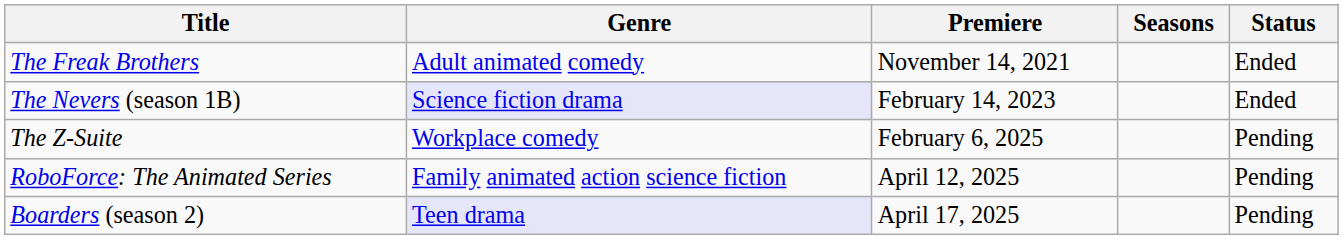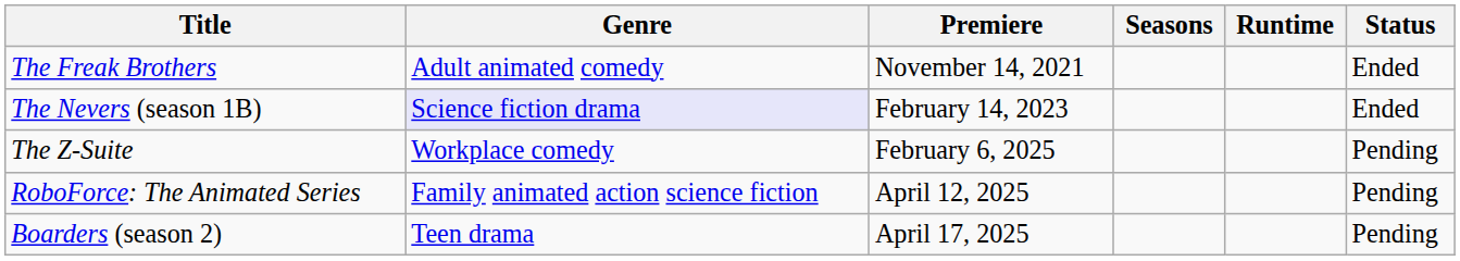 <table class="wikitable sortable" style="width:100%;">
 <tr>
 <th>Title</th>
 <th>Genre</th>
 <th>Premiere</th>
 <th>Seasons</th>
+<th>Runtime</th>
 <th>Status</th>
 </tr>
 <tr>
 <td><em><a href='#'>The Freak Brothers</a></em></td>
 <td><a href='#'>Adult animated</a> <a href='#'>comedy</a></td>
 <td>November 14, 2021</td>
+<td></td>
 <td></td>
 <td>Ended</td>
 </tr>
 <tr>
 <td><em><a href='#'>The Nevers</a></em> (season 1B)</td>
 <td style="background: lavender;"><a href='#'>Science fiction drama</a></td>
 <td>February 14, 2023</td>
 <td></td>
+<td></td>
 <td>Ended</td>
 </tr>
 <tr>
 <td><em>The Z-Suite</em></td>
 <td><a href='#'>Workplace comedy</a></td>
 <td>February 6, 2025</td>
+<td></td>
 <td></td>
 <td>Pending</td>
 </tr>
 <tr>
 <td><em><a href='#'>RoboForce</a>: The Animated Series</em></td>
 <td><a href='#'>Family</a> <a href='#'>animated</a> <a href='#'>action</a> <a href='#'>science fiction</a></td>
 <td>April 12, 2025</td>
 <td></td>
+<td></td>
 <td>Pending</td>
 </tr>
 <tr>
 <td><em><a href='#'>Boarders</a></em> (season 2)</td>
-<td style="background: lavender;"><a href='#'>Teen drama</a></td>
+<td><a href='#'>Teen drama</a></td>
 <td>April 17, 2025</td>
+<td></td>
 <td></td>
 <td>Pending</td>
 </tr>
 </table>
